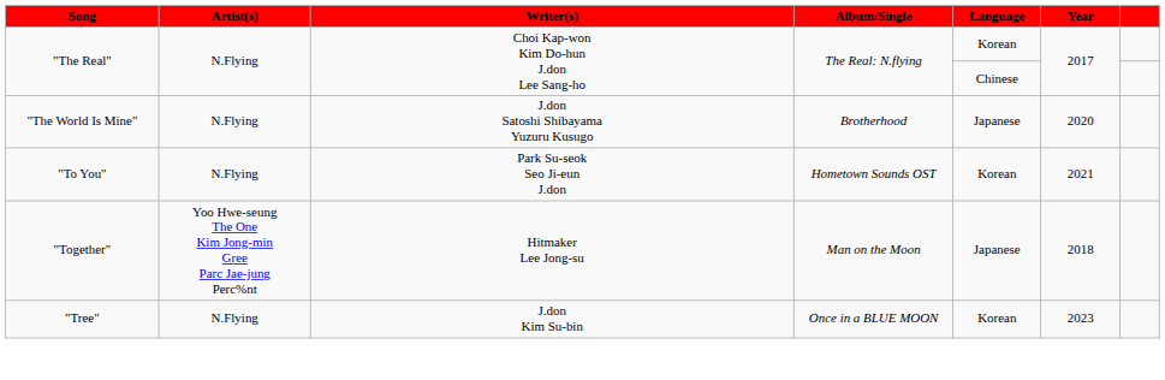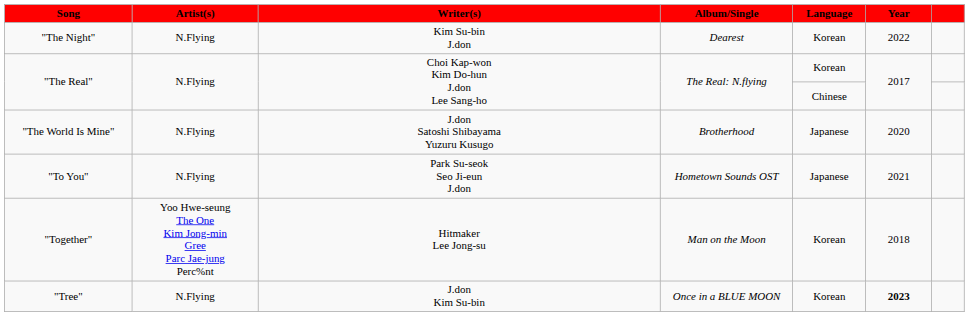 <table class="wikitable" style="margin:0.5em auto; clear:both; font-size:.9em; text-align:center; width:100%">
 <tr>
 <th style="width:200px; background:#FF0000;">Song</th>
 <th style="width:200px; background:#FF0000;">Artist(s)</th>
 <th style="width:700px; background:#FF0000;">Writer(s)</th>
 <th style="width:200px; background:#FF0000;">Album/Single</th>
 <th style="width:100px; background:#FF0000;">Language</th>
 <th style="width:100px; background:#FF0000;">Year</th>
 <th style="width:50px;  background:#FF0000;"></th>
+</tr>
+<tr>
+<td>"The Night" </td>
+<td>N.Flying</td>
+<td>Kim Su-bin <br> J.don</td>
+<td><em>Dearest</em></td>
+<td>Korean</td>
+<td>2022</td>
+<td></td>
 </tr>
 <tr>
 <td rowspan=2>"The Real" </td>
 <td rowspan=2>N.Flying</td>
 <td rowspan=2>Choi Kap-won <br> Kim Do-hun <br> J.don <br> Lee Sang-ho</td>
 <td rowspan=2><em>The Real: N.flying</em></td>
 <td>Korean</td>
 <td rowspan=2>2017</td>
 <td></td>
 </tr>
 <tr>
 <td>Chinese</td>
 <td></td>
 </tr>
 <tr>
 <td>"The World Is Mine"</td>
 <td>N.Flying</td>
 <td>J.don <br> Satoshi Shibayama <br> Yuzuru Kusugo</td>
 <td><em>Brotherhood</em></td>
 <td>Japanese</td>
 <td>2020</td>
 <td></td>
 </tr>
 <tr>
 <td>"To You" </td>
 <td>N.Flying</td>
 <td>Park Su-seok <br> Seo Ji-eun <br> J.don</td>
 <td><em>Hometown Sounds OST</em></td>
-<td>Korean</td>
+<td>Japanese</td>
 <td>2021</td>
 <td></td>
 </tr>
 <tr>
 <td>"Together" </td>
 <td>Yoo Hwe-seung <br> <a href='#'>The One</a> <br> <a href='#'>Kim Jong-min</a> <br> <a href='#'>Gree</a> <br> <a href='#'>Parc Jae-jung</a> <br> Perc%nt</td>
 <td>Hitmaker <br> Lee Jong-su</td>
 <td><em>Man on the Moon</em></td>
-<td>Japanese</td>
+<td>Korean</td>
 <td>2018</td>
 <td></td>
 </tr>
 <tr>
 <td>"Tree"</td>
 <td>N.Flying</td>
 <td>J.don <br> Kim Su-bin</td>
 <td><em>Once in a BLUE MOON</em></td>
 <td>Korean</td>
-<td>2023</td>
+<td><strong>2023</strong></td>
 <td></td>
 </tr>
 </table>
